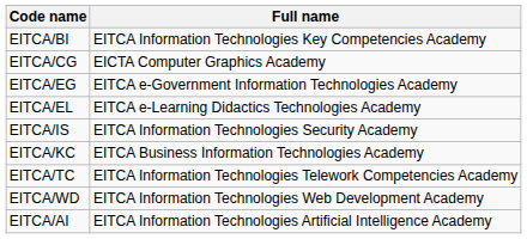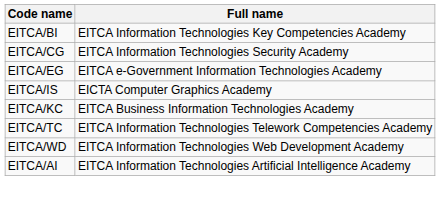 <table class="wikitable" style="margin-left:auto;margin-right:auto;">
 <tr>
 <th>Code name</th>
 <th>Full name</th>
 </tr>
 <tr>
 <td>EITCA/BI</td>
 <td>EITCA Information Technologies Key Competencies Academy</td>
 </tr>
 <tr>
 <td>EITCA/CG</td>
-<td>EICTA Computer Graphics Academy</td>
+<td>EITCA Information Technologies Security Academy</td>
 </tr>
 <tr>
 <td>EITCA/EG</td>
 <td>EITCA e-Government Information Technologies Academy</td>
 </tr>
 <tr>
-<td>EITCA/EL</td>
-<td>EITCA e-Learning Didactics Technologies Academy</td>
-</tr>
-<tr>
 <td>EITCA/IS</td>
-<td>EITCA Information Technologies Security Academy</td>
+<td>EICTA Computer Graphics Academy</td>
 </tr>
 <tr>
 <td>EITCA/KC</td>
 <td>EITCA Business Information Technologies Academy</td>
 </tr>
 <tr>
 <td>EITCA/TC</td>
 <td>EITCA Information Technologies Telework Competencies Academy</td>
 </tr>
 <tr>
 <td>EITCA/WD</td>
 <td>EITCA Information Technologies Web Development Academy</td>
 </tr>
 <tr>
 <td>EITCA/AI</td>
 <td>EITCA Information Technologies Artificial Intelligence Academy</td>
 </tr>
 </table>
